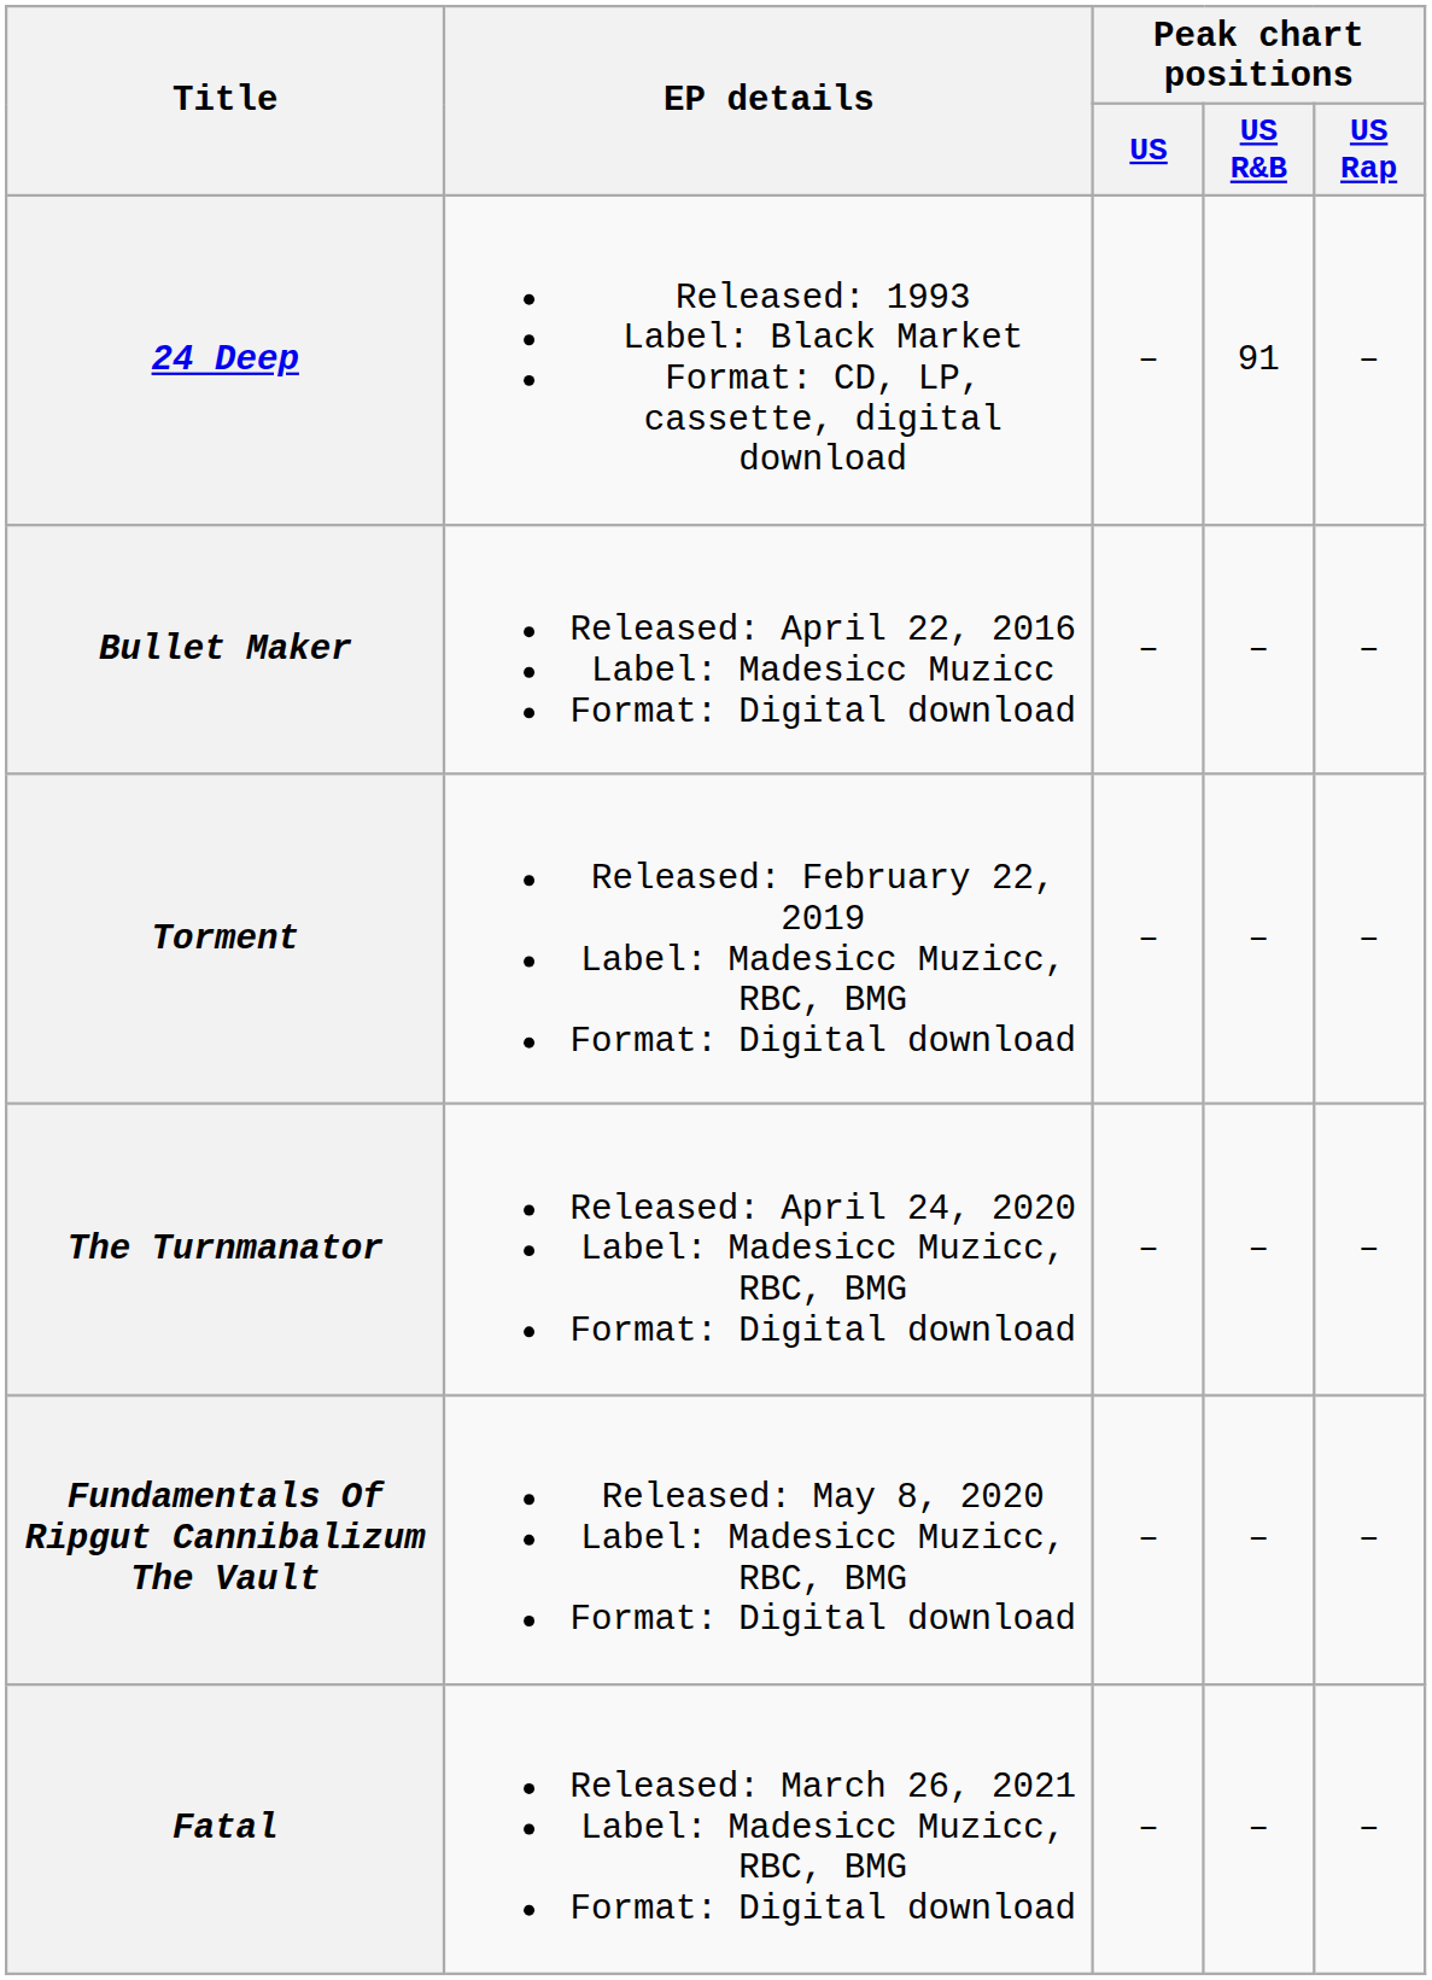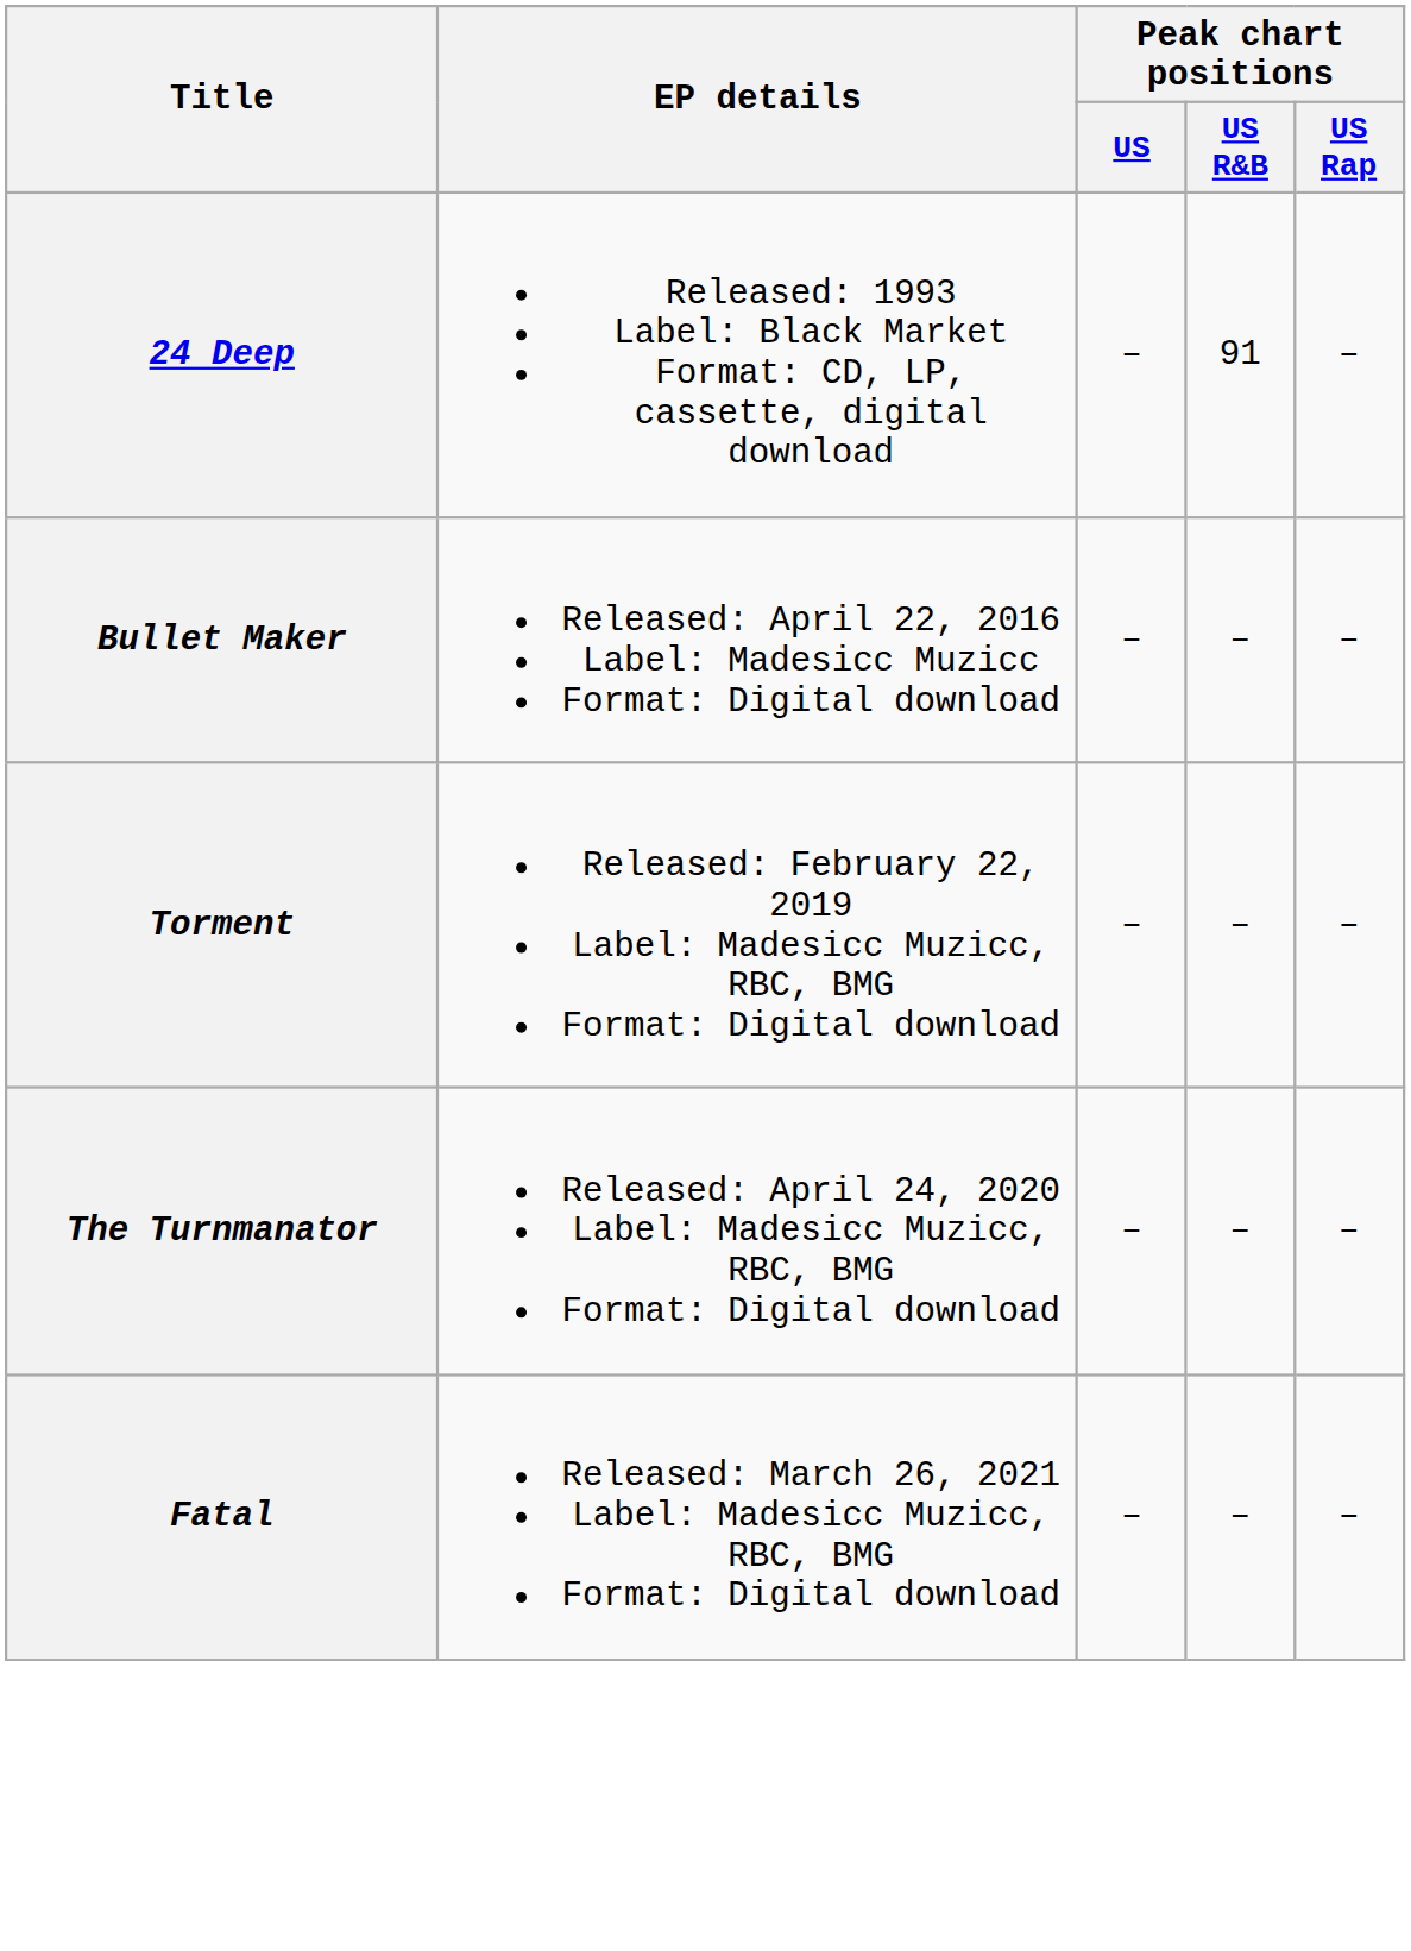 <table class="wikitable plainrowheaders" style="text-align:center;">
 <tr>
 <th scope="col" rowspan="2" style="width:12em;">Title</th>
 <th scope="col" rowspan="2" style="width:18em;">EP details</th>
 <th scope="col" colspan="3">Peak chart positions</th>
 </tr>
 <tr>
 <th scope="col" style="width:3em;font-size:90%;"><a href='#'>US</a></th>
 <th scope="col" style="width:3em;font-size:90%;"><a href='#'>US R&B</a></th>
 <th scope="col" style="width:3em;font-size:90%;"><a href='#'>US<br>Rap</a></th>
 </tr>
 <tr>
 <th scope="row"><em><a href='#'>24 Deep</a></em></th>
 <td><br><ul><li>Released: 1993</li><li>Label: Black Market</li><li>Format: CD, LP, cassette, digital download</li></ul></td>
 <td>–</td>
 <td>91</td>
 <td>–</td>
 </tr>
 <tr>
 <th scope="row"><em>Bullet Maker</em></th>
 <td><br><ul><li>Released: April 22, 2016</li><li>Label: Madesicc Muzicc</li><li>Format: Digital download</li></ul></td>
 <td>–</td>
 <td>–</td>
 <td>–</td>
 </tr>
 <tr>
 <th scope="row"><em>Torment</em></th>
 <td><br><ul><li>Released: February 22, 2019</li><li>Label: Madesicc Muzicc, RBC, BMG</li><li>Format: Digital download</li></ul></td>
 <td>–</td>
 <td>–</td>
 <td>–</td>
 </tr>
 <tr>
 <th scope="row"><em>The Turnmanator</em></th>
 <td><br><ul><li>Released: April 24, 2020</li><li>Label: Madesicc Muzicc, RBC, BMG</li><li>Format: Digital download</li></ul></td>
 <td>–</td>
 <td>–</td>
 <td>–</td>
 </tr>
 <tr>
-<th scope="row"><em>Fundamentals Of Ripgut Cannibalizum The Vault</em></th>
-<td><br><ul><li>Released: May 8, 2020</li><li>Label: Madesicc Muzicc, RBC, BMG</li><li>Format: Digital download</li></ul></td>
-<td>–</td>
-<td>–</td>
-<td>–</td>
-</tr>
-<tr>
 <th scope="row"><em>Fatal</em></th>
 <td><br><ul><li>Released: March 26, 2021</li><li>Label: Madesicc Muzicc, RBC, BMG</li><li>Format: Digital download</li></ul></td>
 <td>–</td>
 <td>–</td>
 <td>–</td>
 </tr>
 </table>
